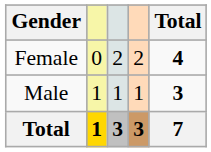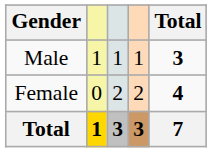 <table class=wikitable style="font-size:85%; float:right; text-align:center">
 <tr>
 <th>Gender</th>
 <td bgcolor=F7F6A8></td>
 <td bgcolor=DCE5E5></td>
 <td bgcolor=FFDAB9></td>
 <th>Total</th>
 </tr>
 <tr>
+<td>Male</td>
+<td bgcolor=F7F6A8>1</td>
+<td bgcolor=DCE5E5>1</td>
+<td bgcolor=FFDAB9>1</td>
+<td><strong>3</strong></td>
+</tr>
+<tr>
 <td>Female</td>
 <td bgcolor=F7F6A8>0</td>
 <td bgcolor=DCE5E5>2</td>
 <td bgcolor=FFDAB9>2</td>
 <td><strong>4</strong></td>
-</tr>
-<tr>
-<td>Male</td>
-<td bgcolor=F7F6A8>1</td>
-<td bgcolor=DCE5E5>1</td>
-<td bgcolor=FFDAB9>1</td>
-<td><strong>3</strong></td>
 </tr>
 <tr>
 <th>Total</th>
 <th style=background:gold>1</th>
 <th style=background:silver>3</th>
 <th style=background:#c96>3</th>
 <th>7</th>
 </tr>
 </table>
